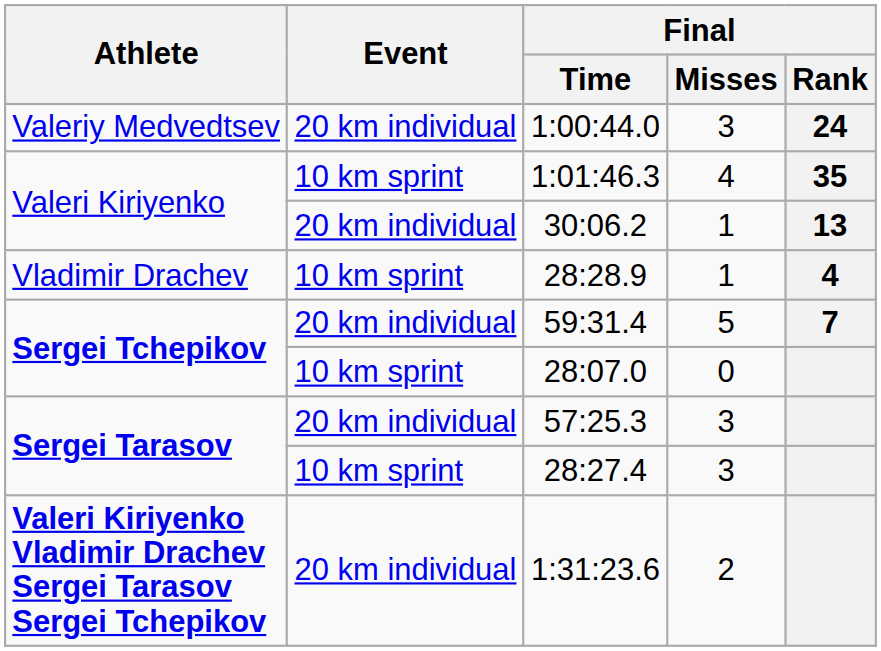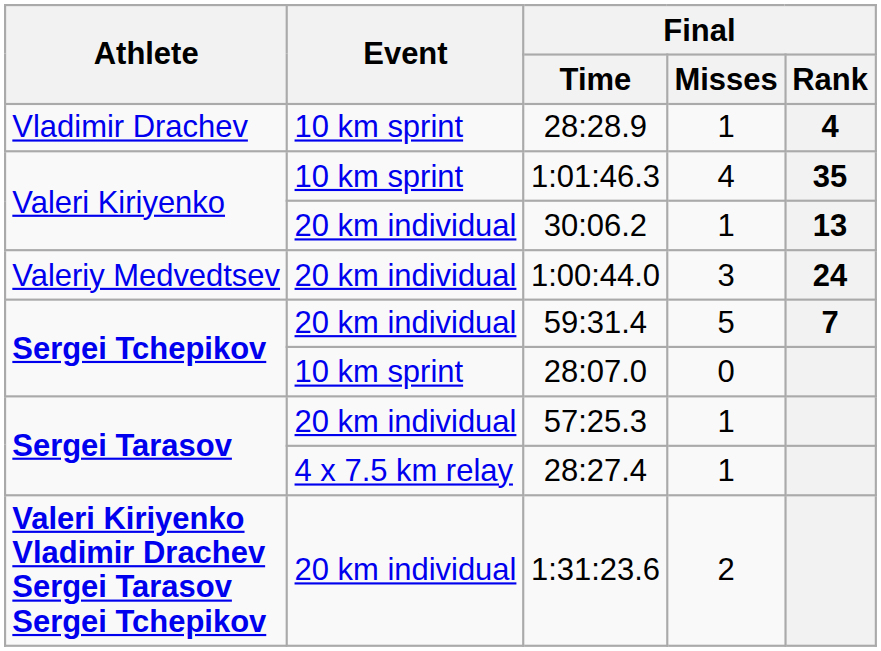 <table class="wikitable" style="font-size:90%">
 <tr>
 <th rowspan="2">Athlete</th>
 <th rowspan="2">Event</th>
 <th colspan="3">Final</th>
 </tr>
 <tr>
 <th>Time</th>
 <th>Misses</th>
 <th>Rank</th>
 </tr>
 <tr>
-<td><a href='#'>Valeriy Medvedtsev</a></td>
-<td><a href='#'>20 km individual</a></td>
-<td align="center">1:00:44.0</td>
-<td align="center">3</td>
-<th align="center">24</th>
+<td><a href='#'>Vladimir Drachev</a></td>
+<td><a href='#'>10 km sprint</a></td>
+<td align="center">28:28.9</td>
+<td align="center">1</td>
+<th align="center">4</th>
 </tr>
 <tr>
 <td rowspan=2><a href='#'>Valeri Kiriyenko</a></td>
 <td><a href='#'>10 km sprint</a></td>
 <td align="center">1:01:46.3</td>
 <td align="center">4</td>
 <th align="center">35</th>
 </tr>
 <tr>
 <td><a href='#'>20 km individual</a></td>
 <td align="center">30:06.2</td>
 <td align="center">1</td>
 <th align="center">13</th>
 </tr>
 <tr>
-<td><a href='#'>Vladimir Drachev</a></td>
-<td><a href='#'>10 km sprint</a></td>
-<td align="center">28:28.9</td>
-<td align="center">1</td>
-<th align="center">4</th>
+<td><a href='#'>Valeriy Medvedtsev</a></td>
+<td><a href='#'>20 km individual</a></td>
+<td align="center">1:00:44.0</td>
+<td align="center">3</td>
+<th align="center">24</th>
 </tr>
 <tr>
 <td rowspan=2><strong><a href='#'>Sergei Tchepikov</a></strong></td>
 <td><a href='#'>20 km individual</a></td>
 <td align="center">59:31.4</td>
 <td align="center">5</td>
 <th align="center">7</th>
 </tr>
 <tr>
 <td><a href='#'>10 km sprint</a></td>
 <td align="center">28:07.0</td>
 <td align="center">0</td>
 <th align="center"></th>
 </tr>
 <tr>
 <td rowspan=2><strong><a href='#'>Sergei Tarasov</a></strong></td>
 <td><a href='#'>20 km individual</a></td>
 <td align="center">57:25.3</td>
-<td align="center">3</td>
+<td align="center">1</td>
 <th align="center"></th>
 </tr>
 <tr>
-<td><a href='#'>10 km sprint</a></td>
+<td><a href='#'>4 x 7.5 km relay</a></td>
 <td align="center">28:27.4</td>
-<td align="center">3</td>
+<td align="center">1</td>
 <th align="center"></th>
 </tr>
 <tr>
 <td><strong><a href='#'>Valeri Kiriyenko</a><br><a href='#'>Vladimir Drachev</a><br><a href='#'>Sergei Tarasov</a><br><a href='#'>Sergei Tchepikov</a></strong></td>
 <td><a href='#'>20 km individual</a></td>
 <td align="center">1:31:23.6</td>
 <td align="center">2</td>
 <th align="center"></th>
 </tr>
 </table>
